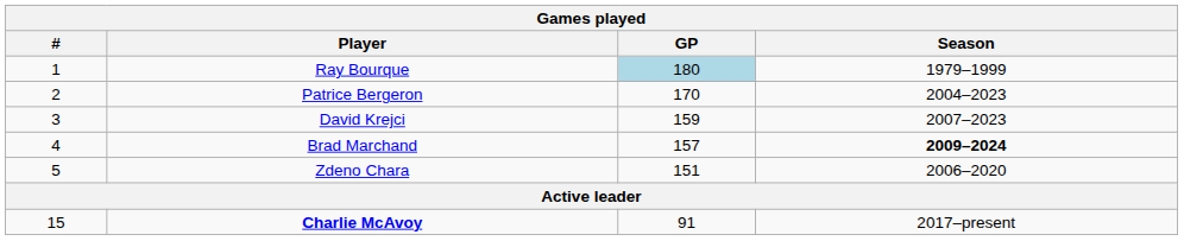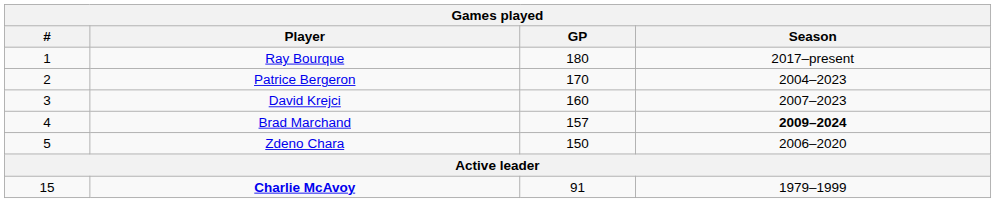 <table class="wikitable" style="text-align: center; font-size: 95%" width="70%">
 <tr>
 <th colspan="4">Games played</th>
 </tr>
 <tr>
 <th>#</th>
 <th>Player</th>
 <th>GP</th>
 <th>Season</th>
 </tr>
 <tr>
 <td>1</td>
 <td><a href='#'>Ray Bourque</a></td>
-<td style="background: lightblue;">180</td>
-<td>1979–1999</td>
+<td>180</td>
+<td>2017–present</td>
 </tr>
 <tr>
 <td>2</td>
 <td><a href='#'>Patrice Bergeron</a></td>
 <td>170</td>
 <td>2004–2023</td>
 </tr>
 <tr>
 <td>3</td>
 <td><a href='#'>David Krejci</a></td>
-<td>159</td>
+<td>160</td>
 <td>2007–2023</td>
 </tr>
 <tr>
 <td>4</td>
 <td><a href='#'>Brad Marchand</a></td>
 <td>157</td>
 <td><strong>2009–2024</strong></td>
 </tr>
 <tr>
 <td>5</td>
 <td><a href='#'>Zdeno Chara</a></td>
-<td>151</td>
+<td>150</td>
 <td>2006–2020</td>
 </tr>
 <tr>
 <th colspan="4">Active leader</th>
 </tr>
 <tr>
 <td>15</td>
 <td><strong><a href='#'>Charlie McAvoy</a></strong></td>
 <td>91</td>
-<td>2017–present</td>
+<td>1979–1999</td>
 </tr>
 </table>
